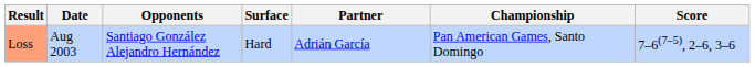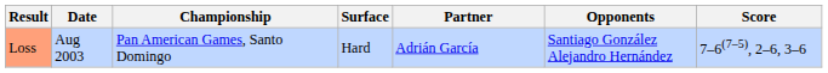 <table class="sortable wikitable">
 <tr>
 <th style="width:40px">Result</th>
 <th style="width:60px">Date</th>
-<th style="width:160px">Opponents</th>
+<th style="width:240px">Championship</th>
 <th style="width:50px">Surface</th>
 <th style="width:160px">Partner</th>
-<th style="width:240px">Championship</th>
+<th style="width:160px">Opponents</th>
 <th width="130" class="unsortable">Score</th>
 </tr>
 <tr bgcolor=BFD7FF>
 <td style="background:#ffa07a;">Loss</td>
 <td>Aug 2003</td>
-<td> <a href='#'>Santiago González</a><br>  <a href='#'>Alejandro Hernández</a></td>
+<td><a href='#'>Pan American Games</a>, Santo Domingo</td>
 <td>Hard</td>
 <td> <a href='#'>Adrián García</a></td>
-<td><a href='#'>Pan American Games</a>, Santo Domingo</td>
+<td> <a href='#'>Santiago González</a><br>  <a href='#'>Alejandro Hernández</a></td>
 <td>7–6<sup>(7–5)</sup>, 2–6, 3–6</td>
 </tr>
 </table>
